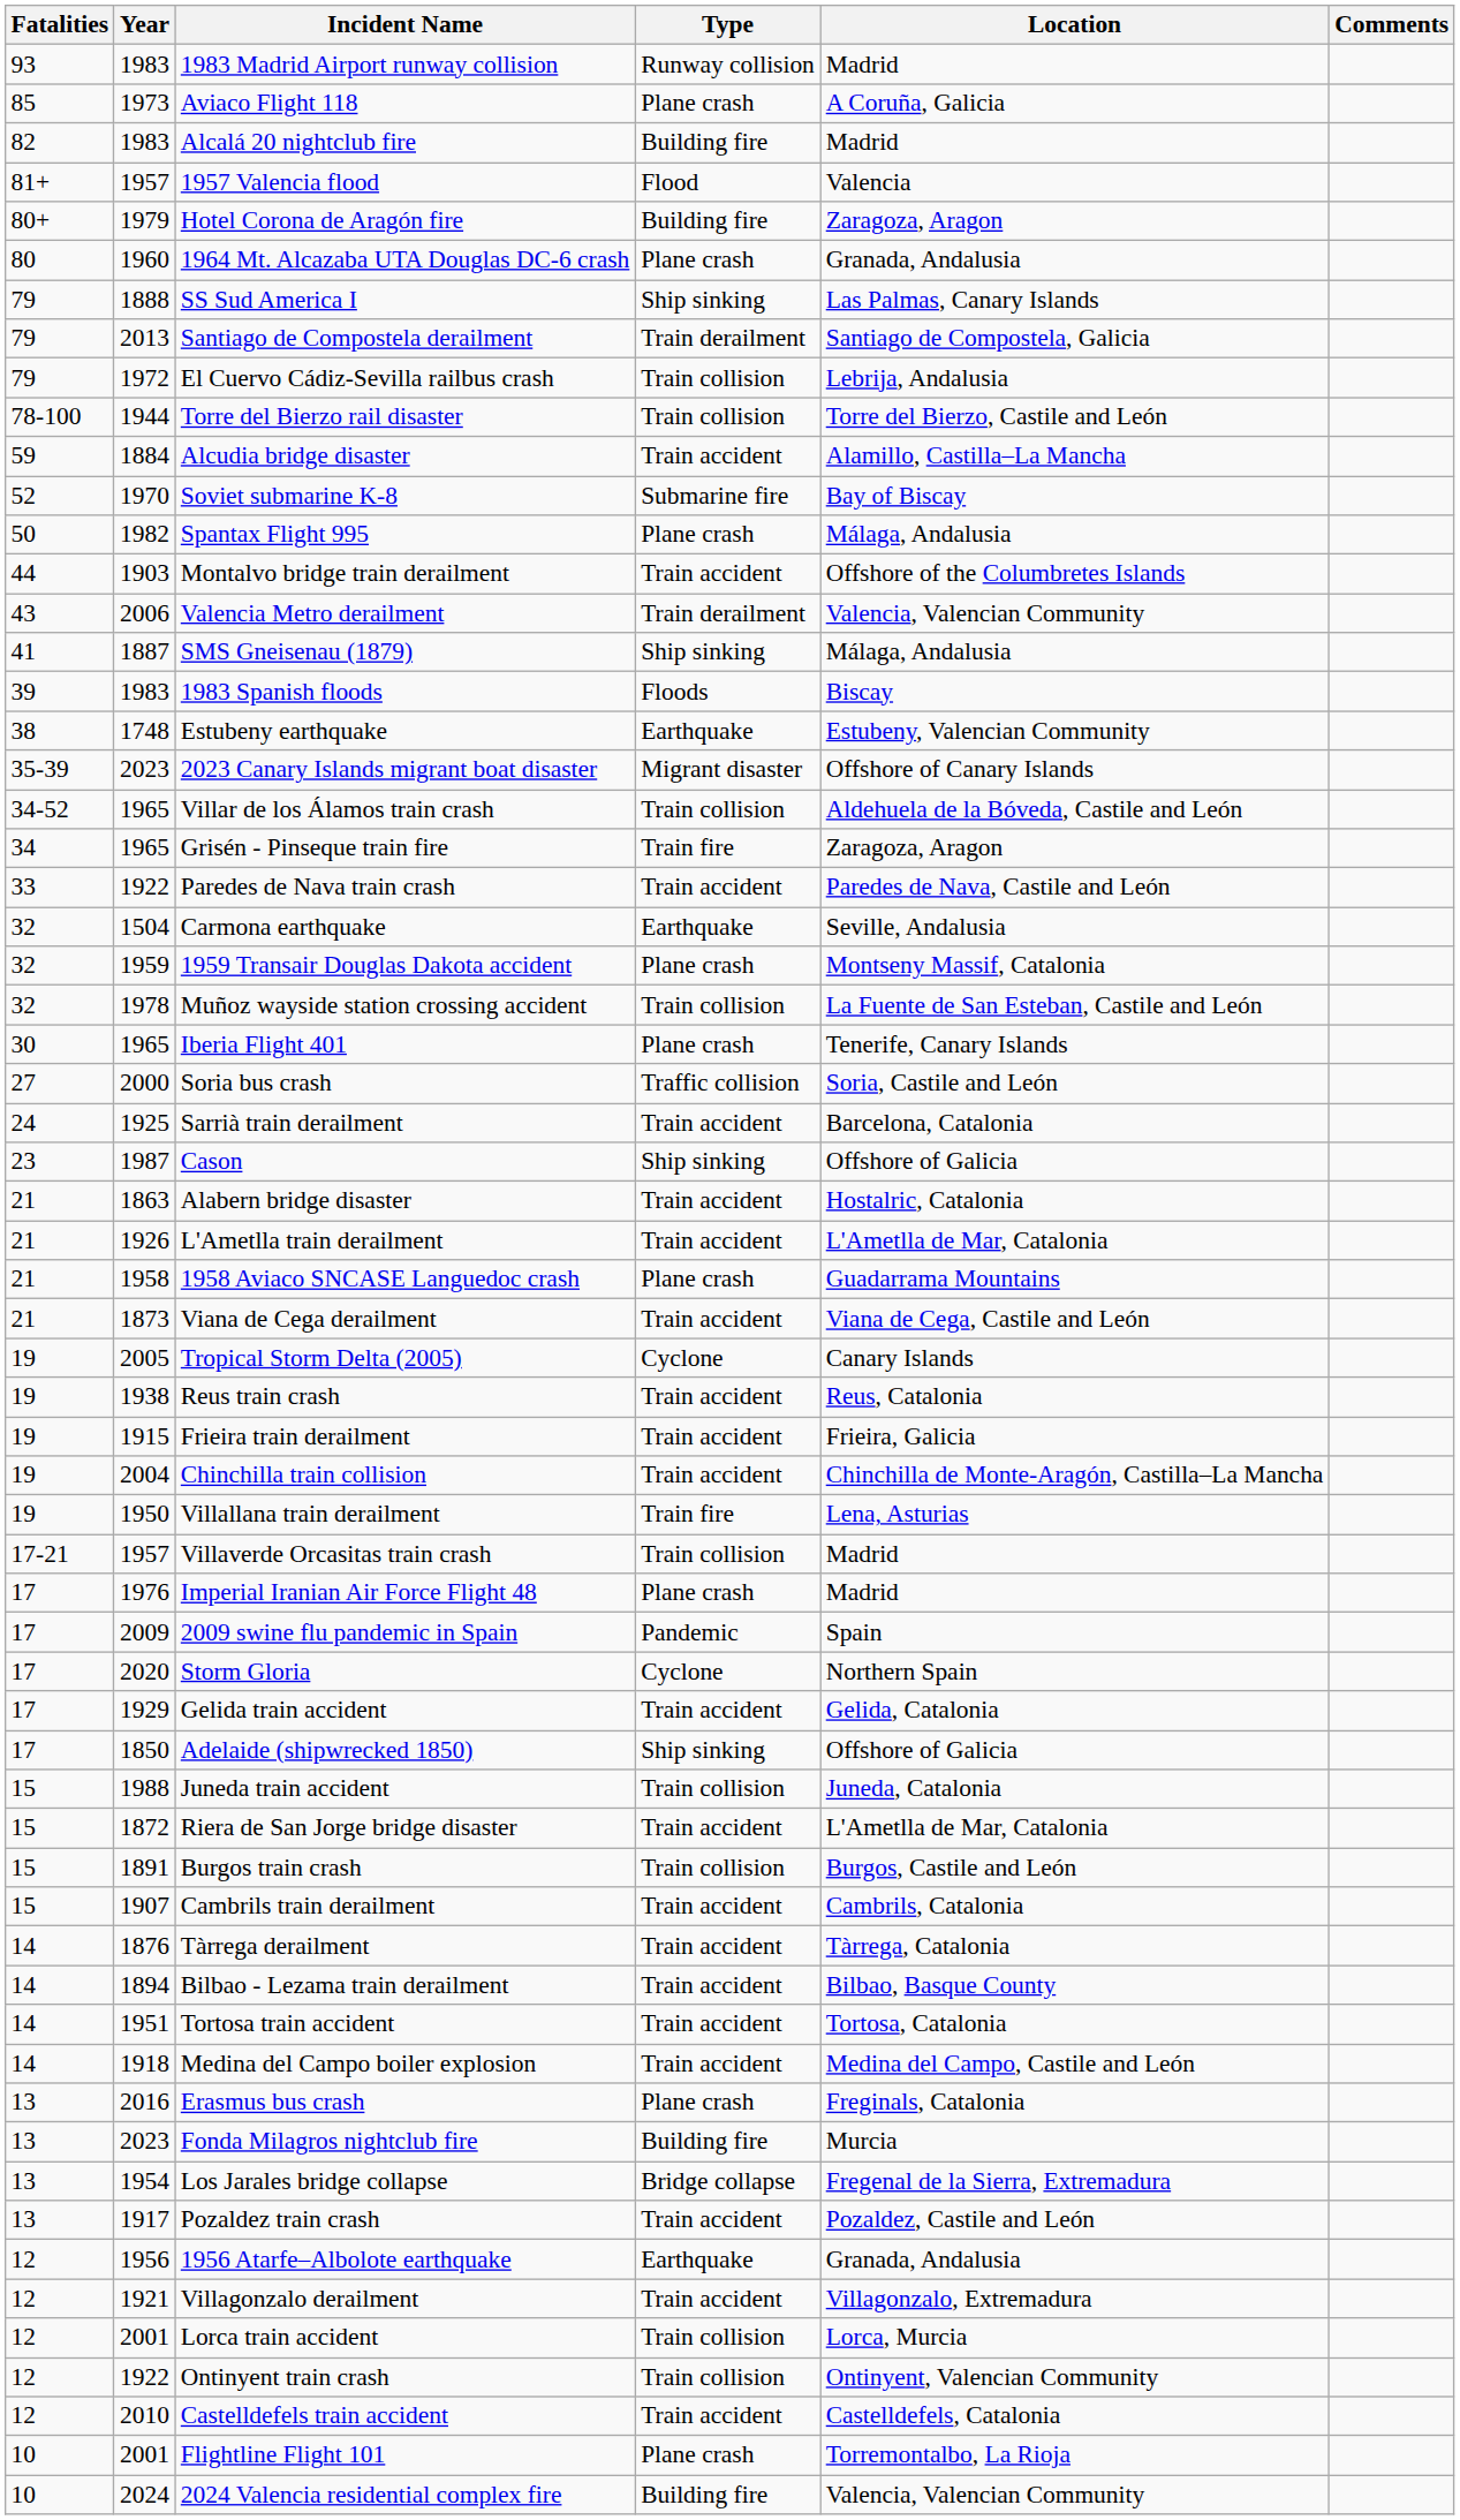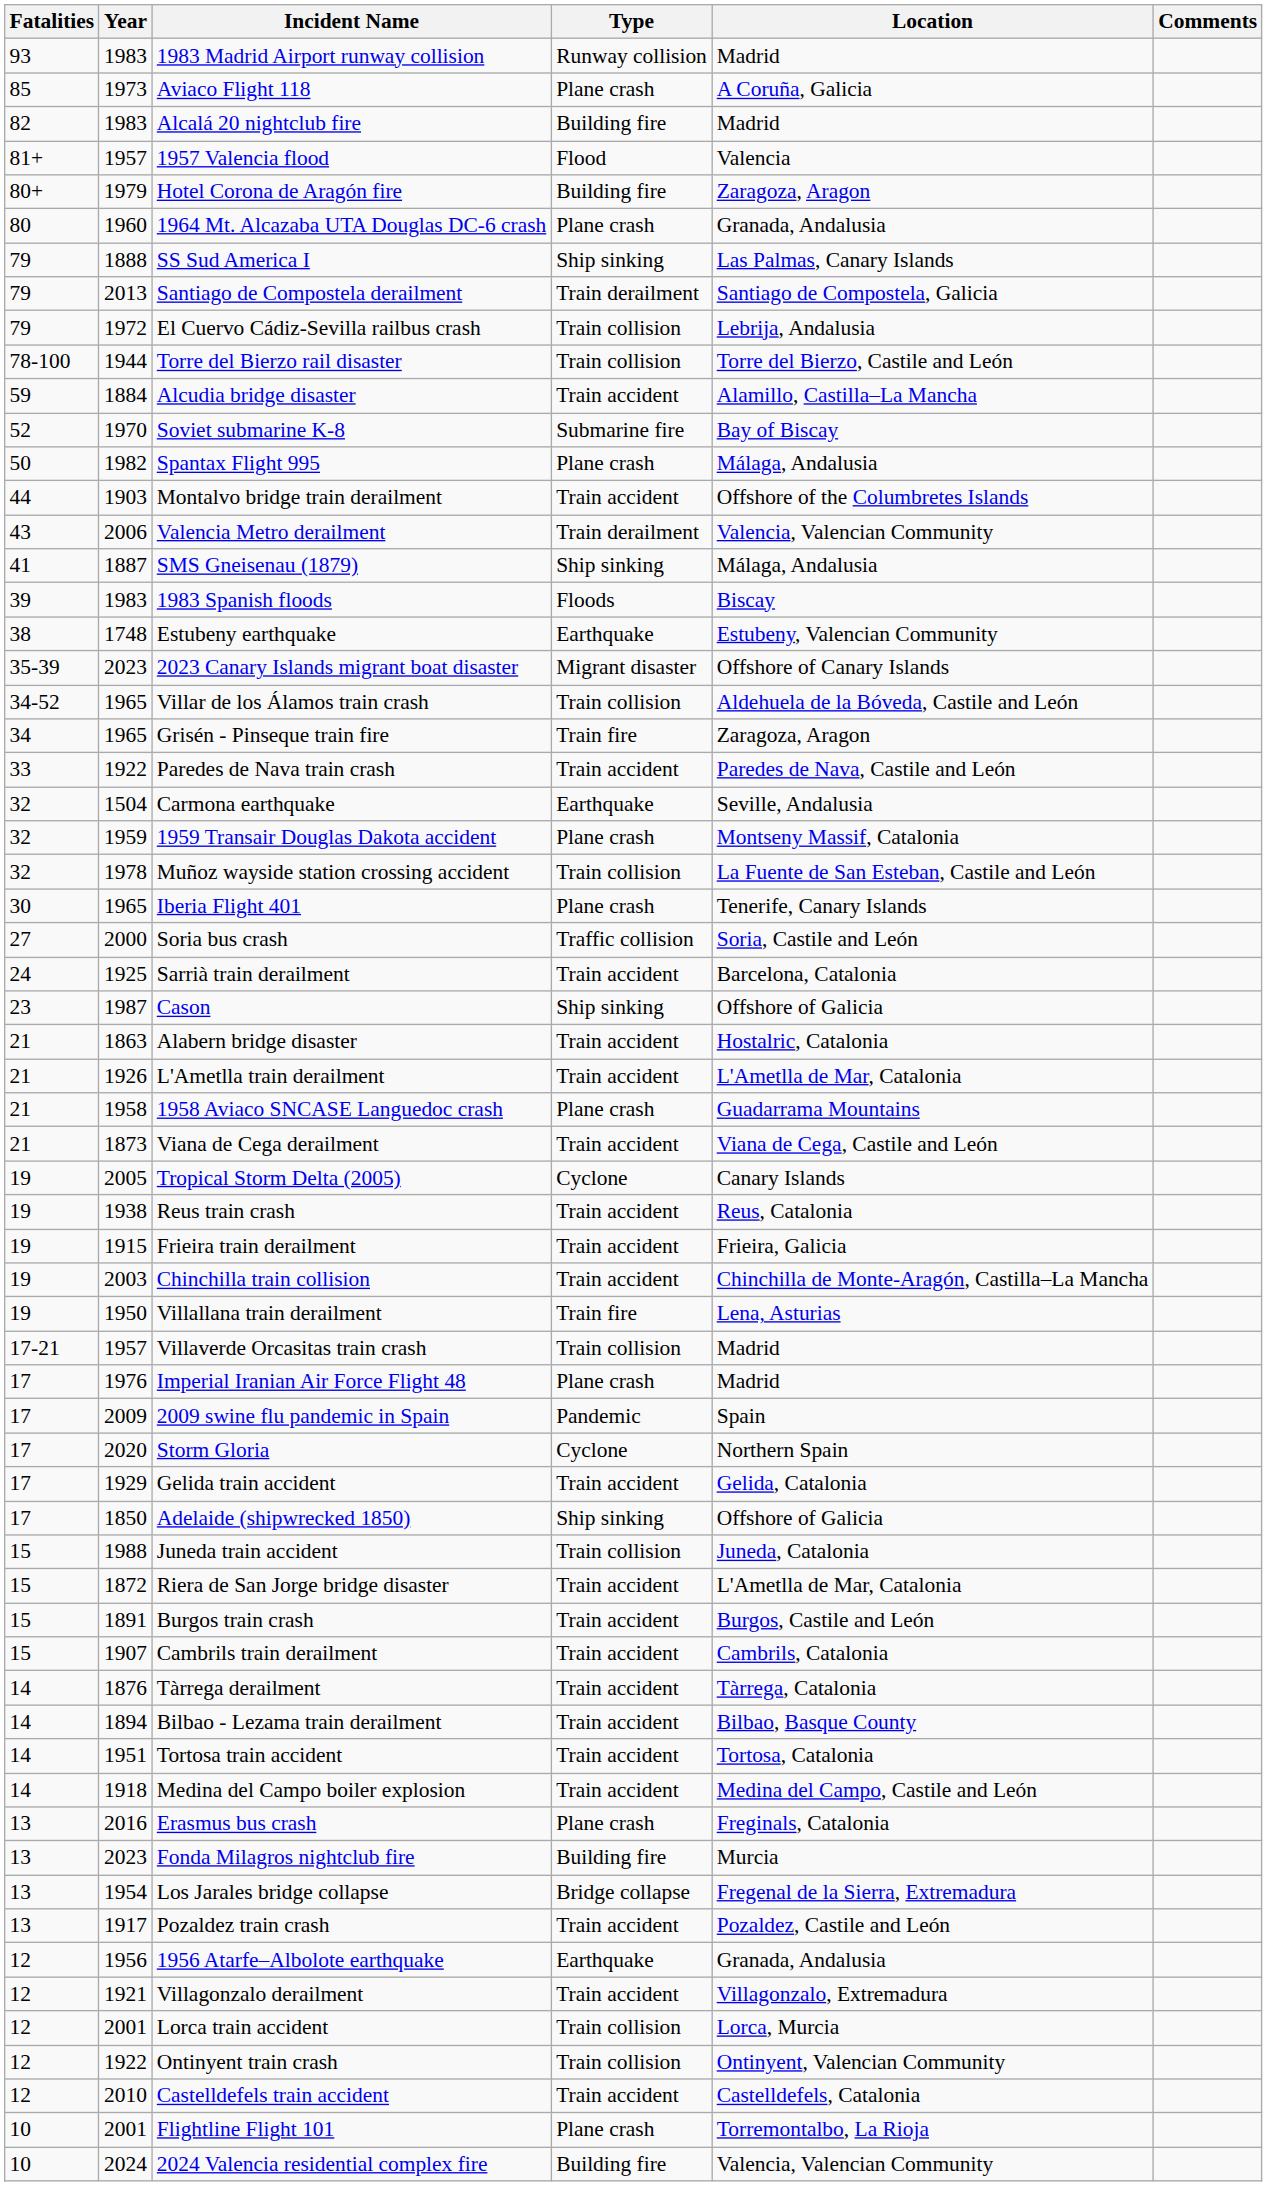 <table class="wikitable sortable sticky-header" style=text-align:left" style="margin:1em auto;">
 <tr>
 <th data-sort-type="number">Fatalities</th>
 <th>Year</th>
 <th>Incident Name</th>
 <th>Type</th>
 <th>Location</th>
 <th>Comments</th>
 </tr>
 <tr>
 <td>93</td>
 <td>1983</td>
 <td><a href='#'>1983 Madrid Airport runway collision</a></td>
 <td>Runway collision</td>
 <td>Madrid</td>
 <td></td>
 </tr>
 <tr>
 <td>85</td>
 <td>1973</td>
 <td><a href='#'>Aviaco Flight 118</a></td>
 <td>Plane crash</td>
 <td><a href='#'>A Coruña</a>, Galicia</td>
 <td></td>
 </tr>
 <tr>
 <td>82</td>
 <td>1983</td>
 <td><a href='#'>Alcalá 20 nightclub fire</a></td>
 <td>Building fire</td>
 <td>Madrid</td>
 <td></td>
 </tr>
 <tr>
 <td>81+</td>
 <td>1957</td>
 <td><a href='#'>1957 Valencia flood</a></td>
 <td>Flood</td>
 <td>Valencia</td>
 <td></td>
 </tr>
 <tr>
 <td>80+</td>
 <td>1979</td>
 <td><a href='#'>Hotel Corona de Aragón fire</a></td>
 <td>Building fire</td>
 <td><a href='#'>Zaragoza</a>, <a href='#'>Aragon</a></td>
 <td></td>
 </tr>
 <tr>
 <td>80</td>
 <td>1960</td>
 <td><a href='#'>1964 Mt. Alcazaba UTA Douglas DC-6 crash</a></td>
 <td>Plane crash</td>
 <td>Granada, Andalusia</td>
 <td></td>
 </tr>
 <tr>
 <td>79</td>
 <td>1888</td>
 <td><a href='#'>SS Sud America I</a></td>
 <td>Ship sinking</td>
 <td><a href='#'>Las Palmas</a>, Canary Islands</td>
 <td></td>
 </tr>
 <tr>
 <td>79</td>
 <td>2013</td>
 <td><a href='#'>Santiago de Compostela derailment</a></td>
 <td>Train derailment</td>
 <td><a href='#'>Santiago de Compostela</a>, Galicia</td>
 <td></td>
 </tr>
 <tr>
 <td>79</td>
 <td>1972</td>
 <td>El Cuervo Cádiz-Sevilla railbus crash</td>
 <td>Train collision</td>
 <td><a href='#'>Lebrija</a>, Andalusia</td>
 <td></td>
 </tr>
 <tr>
 <td>78-100</td>
 <td>1944</td>
 <td><a href='#'>Torre del Bierzo rail disaster</a></td>
 <td>Train collision</td>
 <td><a href='#'>Torre del Bierzo</a>, Castile and León</td>
 <td></td>
 </tr>
 <tr>
 <td>59</td>
 <td>1884</td>
 <td><a href='#'>Alcudia bridge disaster</a></td>
 <td>Train accident</td>
 <td><a href='#'>Alamillo</a>, <a href='#'>Castilla–La Mancha</a></td>
 <td></td>
 </tr>
 <tr>
 <td>52</td>
 <td>1970</td>
 <td><a href='#'>Soviet submarine K-8</a></td>
 <td>Submarine fire</td>
 <td><a href='#'>Bay of Biscay</a></td>
 <td></td>
 </tr>
 <tr>
 <td>50</td>
 <td>1982</td>
 <td><a href='#'>Spantax Flight 995</a></td>
 <td>Plane crash</td>
 <td><a href='#'>Málaga</a>, Andalusia</td>
 <td></td>
 </tr>
 <tr>
 <td>44</td>
 <td>1903</td>
 <td>Montalvo bridge train derailment</td>
 <td>Train accident</td>
 <td>Offshore of the <a href='#'>Columbretes Islands</a></td>
 <td></td>
 </tr>
 <tr>
 <td>43</td>
 <td>2006</td>
 <td><a href='#'>Valencia Metro derailment</a></td>
 <td>Train derailment</td>
 <td><a href='#'>Valencia</a>, Valencian Community</td>
 <td></td>
 </tr>
 <tr>
 <td>41</td>
 <td>1887</td>
 <td><a href='#'>SMS Gneisenau (1879)</a></td>
 <td>Ship sinking</td>
 <td>Málaga, Andalusia</td>
 <td></td>
 </tr>
 <tr>
 <td>39</td>
 <td>1983</td>
 <td><a href='#'>1983 Spanish floods</a></td>
 <td>Floods</td>
 <td><a href='#'>Biscay</a></td>
 <td></td>
 </tr>
 <tr>
 <td>38</td>
 <td>1748</td>
 <td>Estubeny earthquake</td>
 <td>Earthquake</td>
 <td><a href='#'>Estubeny</a>, Valencian Community</td>
 <td></td>
 </tr>
 <tr>
 <td>35-39</td>
 <td>2023</td>
 <td><a href='#'>2023 Canary Islands migrant boat disaster</a></td>
 <td>Migrant disaster</td>
 <td>Offshore of Canary Islands</td>
 <td></td>
 </tr>
 <tr>
 <td>34-52</td>
 <td>1965</td>
 <td>Villar de los Álamos train crash</td>
 <td>Train collision</td>
 <td><a href='#'>Aldehuela de la Bóveda</a>, Castile and León</td>
 <td></td>
 </tr>
 <tr>
 <td>34</td>
 <td>1965</td>
 <td>Grisén - Pinseque train fire</td>
 <td>Train fire</td>
 <td>Zaragoza, Aragon</td>
 <td></td>
 </tr>
 <tr>
 <td>33</td>
 <td>1922</td>
 <td>Paredes de Nava train crash</td>
 <td>Train accident</td>
 <td><a href='#'>Paredes de Nava</a>, Castile and León</td>
 <td></td>
 </tr>
 <tr>
 <td>32</td>
 <td>1504</td>
 <td>Carmona earthquake</td>
 <td>Earthquake</td>
 <td>Seville, Andalusia</td>
 <td></td>
 </tr>
 <tr>
 <td>32</td>
 <td>1959</td>
 <td><a href='#'>1959 Transair Douglas Dakota accident</a></td>
 <td>Plane crash</td>
 <td><a href='#'>Montseny Massif</a>, Catalonia</td>
 <td></td>
 </tr>
 <tr>
 <td>32</td>
 <td>1978</td>
 <td>Muñoz wayside station crossing accident</td>
 <td>Train collision</td>
 <td><a href='#'>La Fuente de San Esteban</a>, Castile and León</td>
 <td></td>
 </tr>
 <tr>
 <td>30</td>
 <td>1965</td>
 <td><a href='#'>Iberia Flight 401</a></td>
 <td>Plane crash</td>
 <td>Tenerife, Canary Islands</td>
 <td></td>
 </tr>
 <tr>
 <td>27</td>
 <td>2000</td>
 <td>Soria bus crash</td>
 <td>Traffic collision</td>
 <td><a href='#'>Soria</a>, Castile and León</td>
 <td></td>
 </tr>
 <tr>
 <td>24</td>
 <td>1925</td>
 <td>Sarrià train derailment</td>
 <td>Train accident</td>
 <td>Barcelona, Catalonia</td>
 <td></td>
 </tr>
 <tr>
 <td>23</td>
 <td>1987</td>
 <td><a href='#'>Cason</a></td>
 <td>Ship sinking</td>
 <td>Offshore of Galicia</td>
 <td></td>
 </tr>
 <tr>
 <td>21</td>
 <td>1863</td>
 <td>Alabern bridge disaster</td>
 <td>Train accident</td>
 <td><a href='#'>Hostalric</a>, Catalonia</td>
 <td></td>
 </tr>
 <tr>
 <td>21</td>
 <td>1926</td>
 <td>L'Ametlla train derailment</td>
 <td>Train accident</td>
 <td><a href='#'>L'Ametlla de Mar</a>, Catalonia</td>
 <td></td>
 </tr>
 <tr>
 <td>21</td>
 <td>1958</td>
 <td><a href='#'>1958 Aviaco SNCASE Languedoc crash</a></td>
 <td>Plane crash</td>
 <td><a href='#'>Guadarrama Mountains</a></td>
 <td></td>
 </tr>
 <tr>
 <td>21</td>
 <td>1873</td>
 <td>Viana de Cega derailment</td>
 <td>Train accident</td>
 <td><a href='#'>Viana de Cega</a>, Castile and León</td>
 <td></td>
 </tr>
 <tr>
 <td>19</td>
 <td>2005</td>
 <td><a href='#'>Tropical Storm Delta (2005)</a></td>
 <td>Cyclone</td>
 <td>Canary Islands</td>
 <td></td>
 </tr>
 <tr>
 <td>19</td>
 <td>1938</td>
 <td>Reus train crash</td>
 <td>Train accident</td>
 <td><a href='#'>Reus</a>, Catalonia</td>
 <td></td>
 </tr>
 <tr>
 <td>19</td>
 <td>1915</td>
 <td>Frieira train derailment</td>
 <td>Train accident</td>
 <td>Frieira, Galicia</td>
 <td></td>
 </tr>
 <tr>
 <td>19</td>
-<td>2004</td>
+<td>2003</td>
 <td><a href='#'>Chinchilla train collision</a></td>
 <td>Train accident</td>
 <td><a href='#'>Chinchilla de Monte-Aragón</a>, Castilla–La Mancha</td>
 <td></td>
 </tr>
 <tr>
 <td>19</td>
 <td>1950</td>
 <td>Villallana train derailment</td>
 <td>Train fire</td>
 <td><a href='#'>Lena, Asturias</a></td>
 <td></td>
 </tr>
 <tr>
 <td>17-21</td>
 <td>1957</td>
 <td>Villaverde Orcasitas train crash</td>
 <td>Train collision</td>
 <td>Madrid</td>
 <td></td>
 </tr>
 <tr>
 <td>17</td>
 <td>1976</td>
 <td><a href='#'>Imperial Iranian Air Force Flight 48</a></td>
 <td>Plane crash</td>
 <td>Madrid</td>
 <td></td>
 </tr>
 <tr>
 <td>17</td>
 <td>2009</td>
 <td><a href='#'>2009 swine flu pandemic in Spain</a></td>
 <td>Pandemic</td>
 <td>Spain</td>
 <td></td>
 </tr>
 <tr>
 <td>17</td>
 <td>2020</td>
 <td><a href='#'>Storm Gloria</a></td>
 <td>Cyclone</td>
 <td>Northern Spain</td>
 <td></td>
 </tr>
 <tr>
 <td>17</td>
 <td>1929</td>
 <td>Gelida train accident</td>
 <td>Train accident</td>
 <td><a href='#'>Gelida</a>, Catalonia</td>
 <td></td>
 </tr>
 <tr>
 <td>17</td>
 <td>1850</td>
 <td><a href='#'>Adelaide (shipwrecked 1850)</a></td>
 <td>Ship sinking</td>
 <td>Offshore of Galicia</td>
 <td></td>
 </tr>
 <tr>
 <td>15</td>
 <td>1988</td>
 <td>Juneda train accident</td>
 <td>Train collision</td>
 <td><a href='#'>Juneda</a>, Catalonia</td>
 <td></td>
 </tr>
 <tr>
 <td>15</td>
 <td>1872</td>
 <td>Riera de San Jorge bridge disaster</td>
 <td>Train accident</td>
 <td>L'Ametlla de Mar, Catalonia</td>
 <td></td>
 </tr>
 <tr>
 <td>15</td>
 <td>1891</td>
 <td>Burgos train crash</td>
-<td>Train collision</td>
+<td>Train accident</td>
 <td><a href='#'>Burgos</a>, Castile and León</td>
 <td></td>
 </tr>
 <tr>
 <td>15</td>
 <td>1907</td>
 <td>Cambrils train derailment</td>
 <td>Train accident</td>
 <td><a href='#'>Cambrils</a>, Catalonia</td>
 <td></td>
 </tr>
 <tr>
 <td>14</td>
 <td>1876</td>
 <td>Tàrrega derailment</td>
 <td>Train accident</td>
 <td><a href='#'>Tàrrega</a>, Catalonia</td>
 <td></td>
 </tr>
 <tr>
 <td>14</td>
 <td>1894</td>
 <td>Bilbao - Lezama train derailment</td>
 <td>Train accident</td>
 <td><a href='#'>Bilbao</a>, <a href='#'>Basque County</a></td>
 <td></td>
 </tr>
 <tr>
 <td>14</td>
 <td>1951</td>
 <td>Tortosa train accident</td>
 <td>Train accident</td>
 <td><a href='#'>Tortosa</a>, Catalonia</td>
 <td></td>
 </tr>
 <tr>
 <td>14</td>
 <td>1918</td>
 <td>Medina del Campo boiler explosion</td>
 <td>Train accident</td>
 <td><a href='#'>Medina del Campo</a>, Castile and León</td>
 <td></td>
 </tr>
 <tr>
 <td>13</td>
 <td>2016</td>
 <td><a href='#'>Erasmus bus crash</a></td>
 <td>Plane crash</td>
 <td><a href='#'>Freginals</a>, Catalonia</td>
 <td></td>
 </tr>
 <tr>
 <td>13</td>
 <td>2023</td>
 <td><a href='#'>Fonda Milagros nightclub fire</a></td>
 <td>Building fire</td>
 <td>Murcia</td>
 <td></td>
 </tr>
 <tr>
 <td>13</td>
 <td>1954</td>
 <td>Los Jarales bridge collapse</td>
 <td>Bridge collapse</td>
 <td><a href='#'>Fregenal de la Sierra</a>, <a href='#'>Extremadura</a></td>
 <td></td>
 </tr>
 <tr>
 <td>13</td>
 <td>1917</td>
 <td>Pozaldez train crash</td>
 <td>Train accident</td>
 <td><a href='#'>Pozaldez</a>, Castile and León</td>
 <td></td>
 </tr>
 <tr>
 <td>12</td>
 <td>1956</td>
 <td><a href='#'>1956 Atarfe–Albolote earthquake</a></td>
 <td>Earthquake</td>
 <td>Granada, Andalusia</td>
 <td></td>
 </tr>
 <tr>
 <td>12</td>
 <td>1921</td>
 <td>Villagonzalo derailment</td>
 <td>Train accident</td>
 <td><a href='#'>Villagonzalo</a>, Extremadura</td>
 <td></td>
 </tr>
 <tr>
 <td>12</td>
 <td>2001</td>
 <td>Lorca train accident</td>
 <td>Train collision</td>
 <td><a href='#'>Lorca</a>, Murcia</td>
 <td></td>
 </tr>
 <tr>
 <td>12</td>
 <td>1922</td>
 <td>Ontinyent train crash</td>
 <td>Train collision</td>
 <td><a href='#'>Ontinyent</a>, Valencian Community</td>
 <td></td>
 </tr>
 <tr>
 <td>12</td>
 <td>2010</td>
 <td><a href='#'>Castelldefels train accident</a></td>
 <td>Train accident</td>
 <td><a href='#'>Castelldefels</a>, Catalonia</td>
 <td></td>
 </tr>
 <tr>
 <td>10</td>
 <td>2001</td>
 <td><a href='#'>Flightline Flight 101</a></td>
 <td>Plane crash</td>
 <td><a href='#'>Torremontalbo</a>, <a href='#'>La Rioja</a></td>
 <td></td>
 </tr>
 <tr>
 <td>10</td>
 <td>2024</td>
 <td><a href='#'>2024 Valencia residential complex fire</a></td>
 <td>Building fire</td>
 <td>Valencia, Valencian Community</td>
 <td></td>
 </tr>
 </table>
